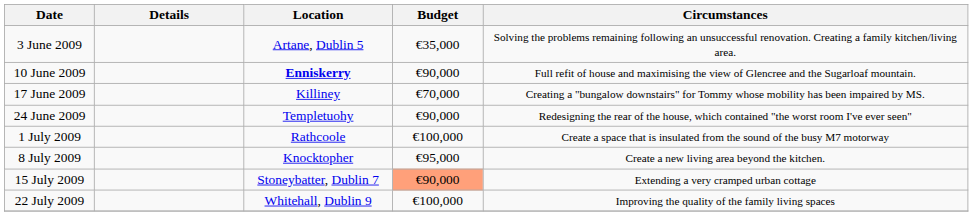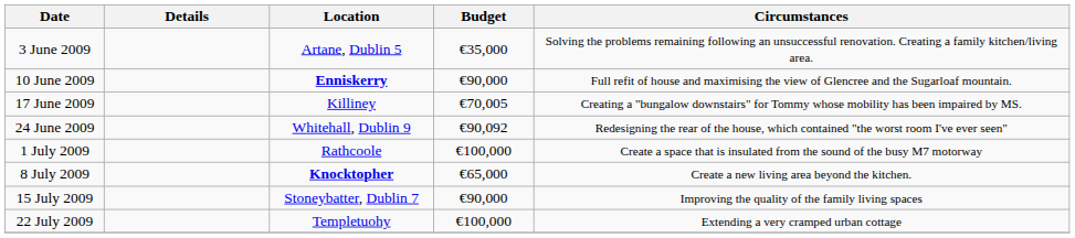 <table class="wikitable">
 <tr>
 <th width="100" rowspan="1">Date</th>
 <th width="170" rowspan="1">Details</th>
 <th width="170" rowspan="1">Location</th>
 <th width="100" rowspan="1">Budget</th>
 <th width="570" rowspan="1">Circumstances</th>
 </tr>
 <tr>
 <td style="text-align: center;">3 June 2009</td>
 <td style="text-align: center;"> </td>
 <td style="text-align: center;"><a href='#'>Artane</a>, <a href='#'>Dublin 5</a></td>
 <td style="text-align: center;">€35,000</td>
 <td style="text-align: center;"><small>Solving the problems remaining following an unsuccessful renovation. Creating a family kitchen/living area.</small></td>
 </tr>
 <tr>
 <td style="text-align: center;">10 June 2009</td>
 <td style="text-align: center;"> </td>
 <td style="text-align: center;"><strong><a href='#'>Enniskerry</a></strong></td>
 <td style="text-align: center;">€90,000</td>
 <td style="text-align: center;"><small>Full refit of house and maximising the view of Glencree and the Sugarloaf mountain.</small></td>
 </tr>
 <tr>
 <td style="text-align: center;">17 June 2009</td>
 <td style="text-align: center;"> </td>
 <td style="text-align: center;"><a href='#'>Killiney</a></td>
-<td style="text-align: center;">€70,000</td>
+<td style="text-align: center;">€70,005</td>
 <td style="text-align: center;"><small>Creating a "bungalow downstairs" for Tommy whose mobility has been impaired by MS.</small></td>
 </tr>
 <tr>
 <td style="text-align: center;">24 June 2009</td>
 <td style="text-align: center;"> </td>
-<td style="text-align: center;"><a href='#'>Templetuohy</a></td>
-<td style="text-align: center;">€90,000</td>
+<td style="text-align: center;"><a href='#'>Whitehall</a>, <a href='#'>Dublin 9</a></td>
+<td style="text-align: center;">€90,092</td>
 <td style="text-align: center;"><small>Redesigning the rear of the house, which contained "the worst room I've ever seen"</small></td>
 </tr>
 <tr>
 <td style="text-align: center;">1 July 2009</td>
 <td style="text-align: center;"> </td>
 <td style="text-align: center;"><a href='#'>Rathcoole</a></td>
 <td style="text-align: center;">€100,000</td>
 <td style="text-align: center;"><small>Create a space that is insulated from the sound of the busy M7 motorway</small></td>
 </tr>
 <tr>
 <td style="text-align: center;">8 July 2009</td>
 <td style="text-align: center;"> </td>
-<td style="text-align: center;"><a href='#'>Knocktopher</a></td>
-<td style="text-align: center;">€95,000</td>
+<td style="text-align: center;"><strong><a href='#'>Knocktopher</a></strong></td>
+<td style="text-align: center;">€65,000</td>
 <td style="text-align: center;"><small>Create a new living area beyond the kitchen.</small></td>
 </tr>
 <tr>
 <td style="text-align: center;">15 July 2009</td>
 <td style="text-align: center;"> </td>
 <td style="text-align: center;"><a href='#'>Stoneybatter</a>, <a href='#'>Dublin 7</a></td>
-<td style="background: lightsalmon; text-align: center;">€90,000</td>
-<td style="text-align: center;"><small>Extending a very cramped urban cottage</small></td>
+<td style="text-align: center;">€90,000</td>
+<td style="text-align: center;"><small>Improving the quality of the family living spaces</small></td>
 </tr>
 <tr>
 <td style="text-align: center;">22 July 2009</td>
 <td style="text-align: center;"> </td>
-<td style="text-align: center;"><a href='#'>Whitehall</a>, <a href='#'>Dublin 9</a></td>
+<td style="text-align: center;"><a href='#'>Templetuohy</a></td>
 <td style="text-align: center;">€100,000</td>
-<td style="text-align: center;"><small>Improving the quality of the family living spaces</small></td>
+<td style="text-align: center;"><small>Extending a very cramped urban cottage</small></td>
 </tr>
 <tr>
 </tr>
 </table>
